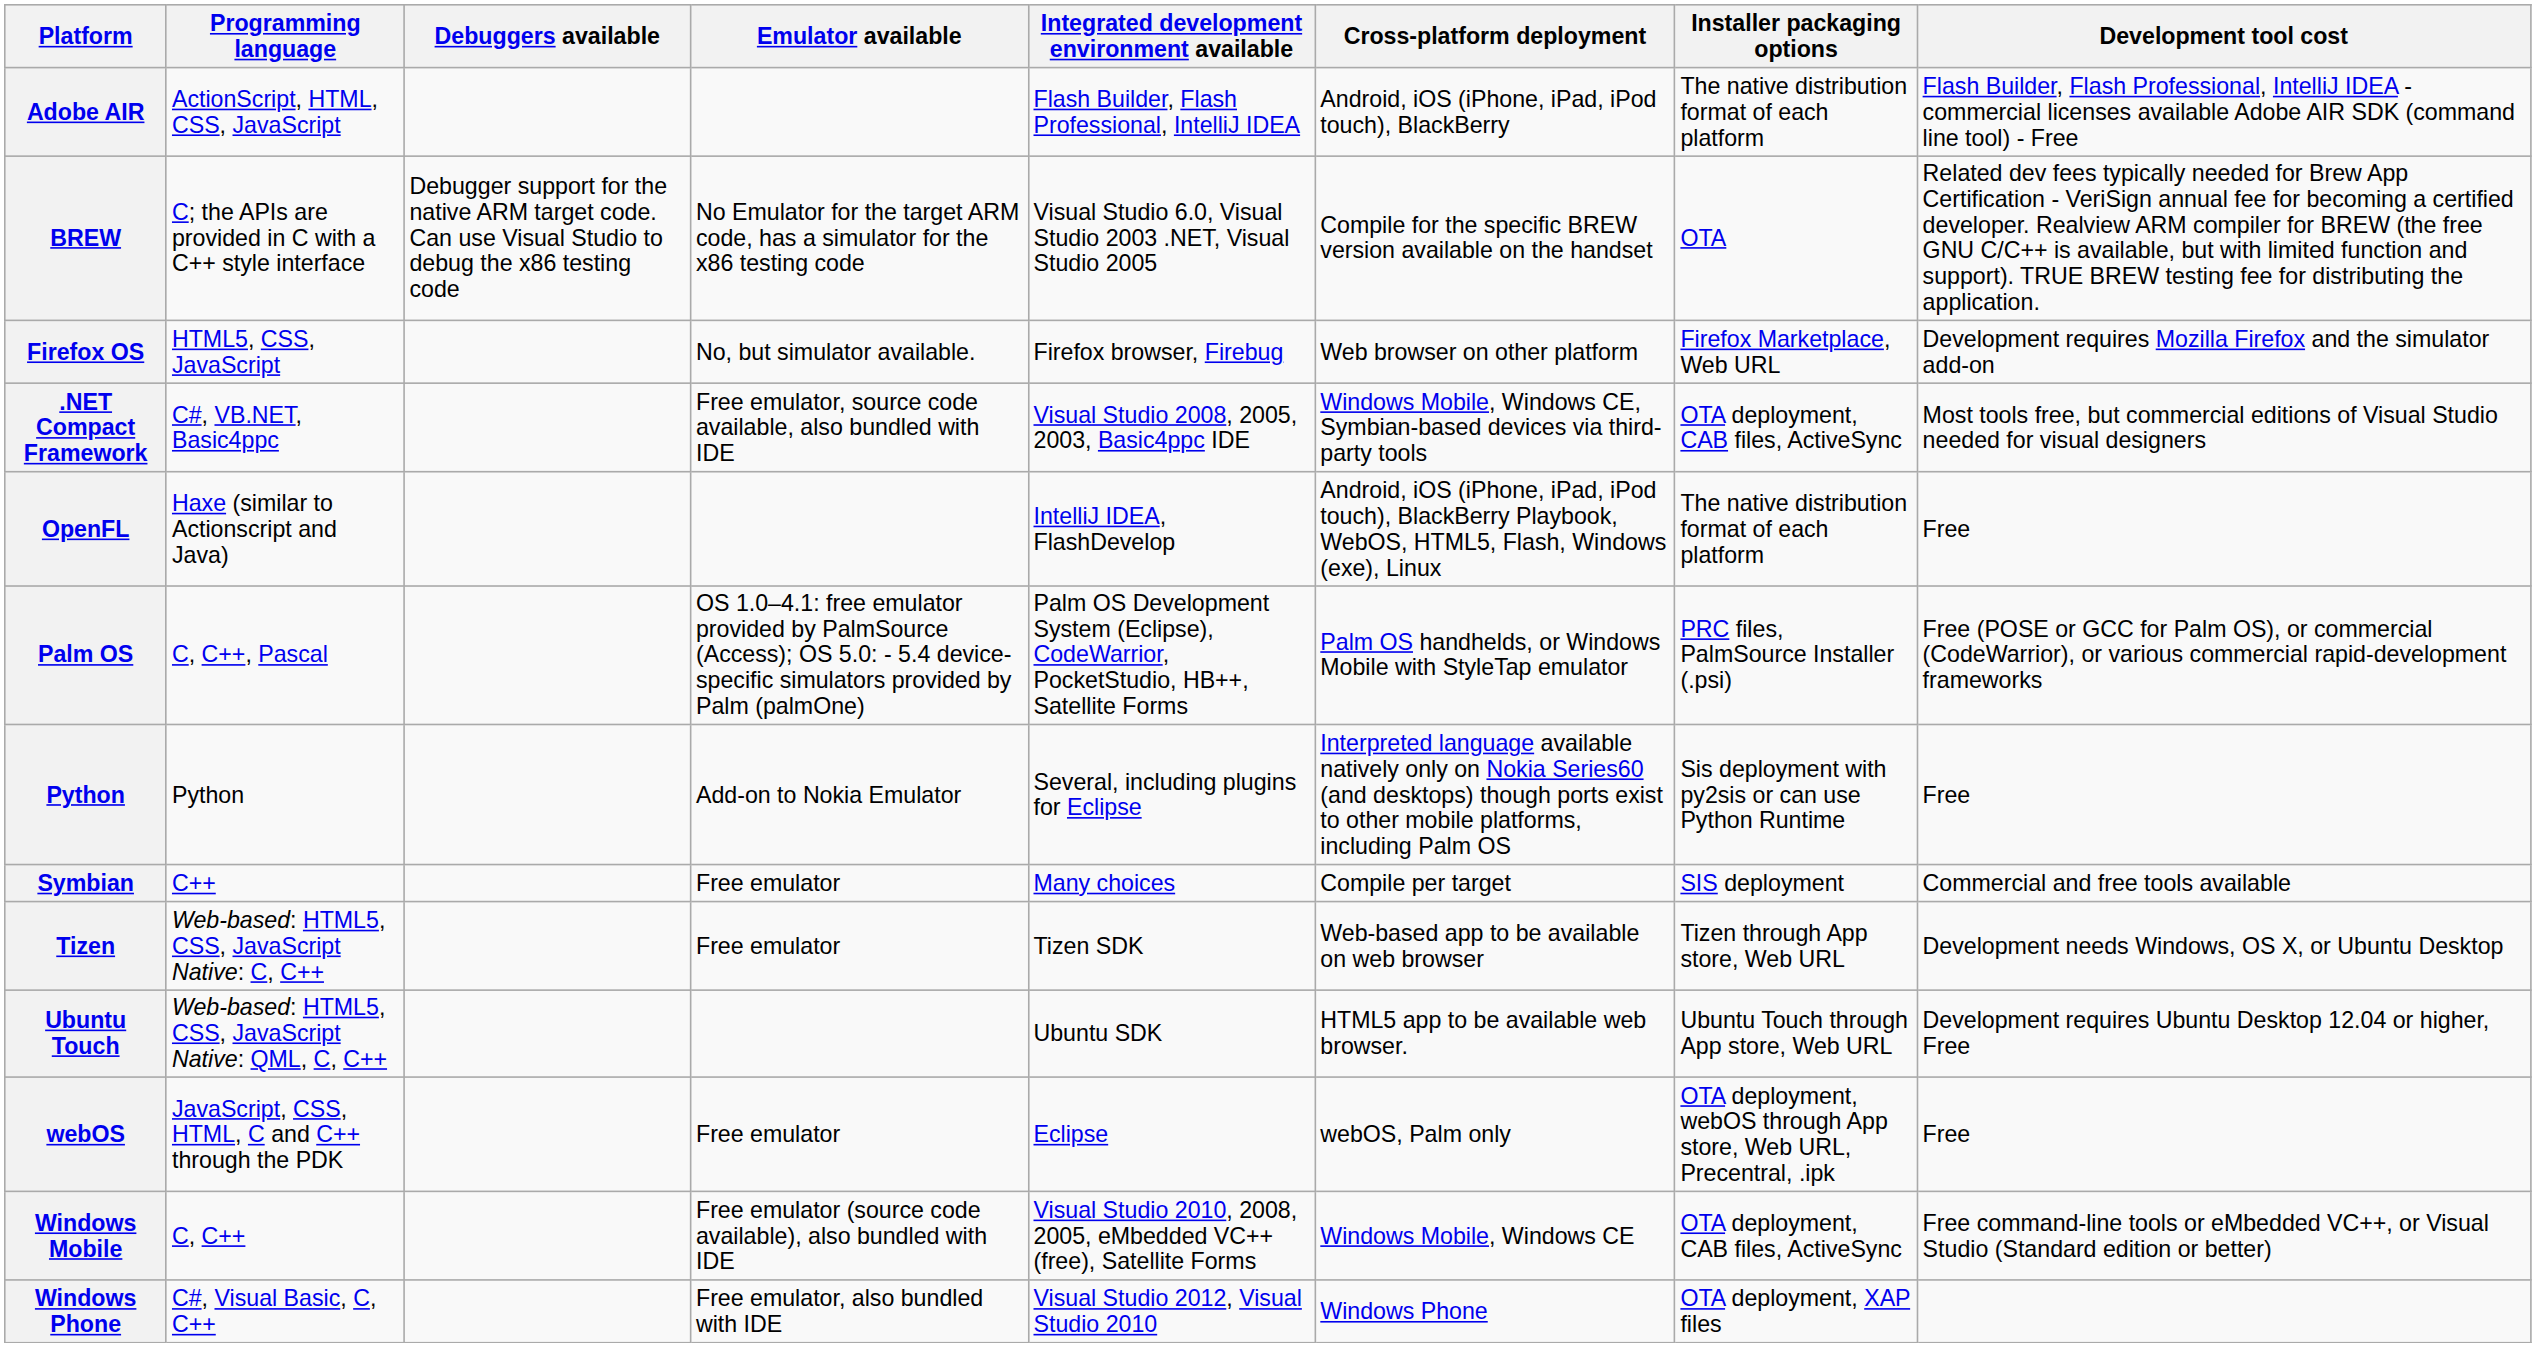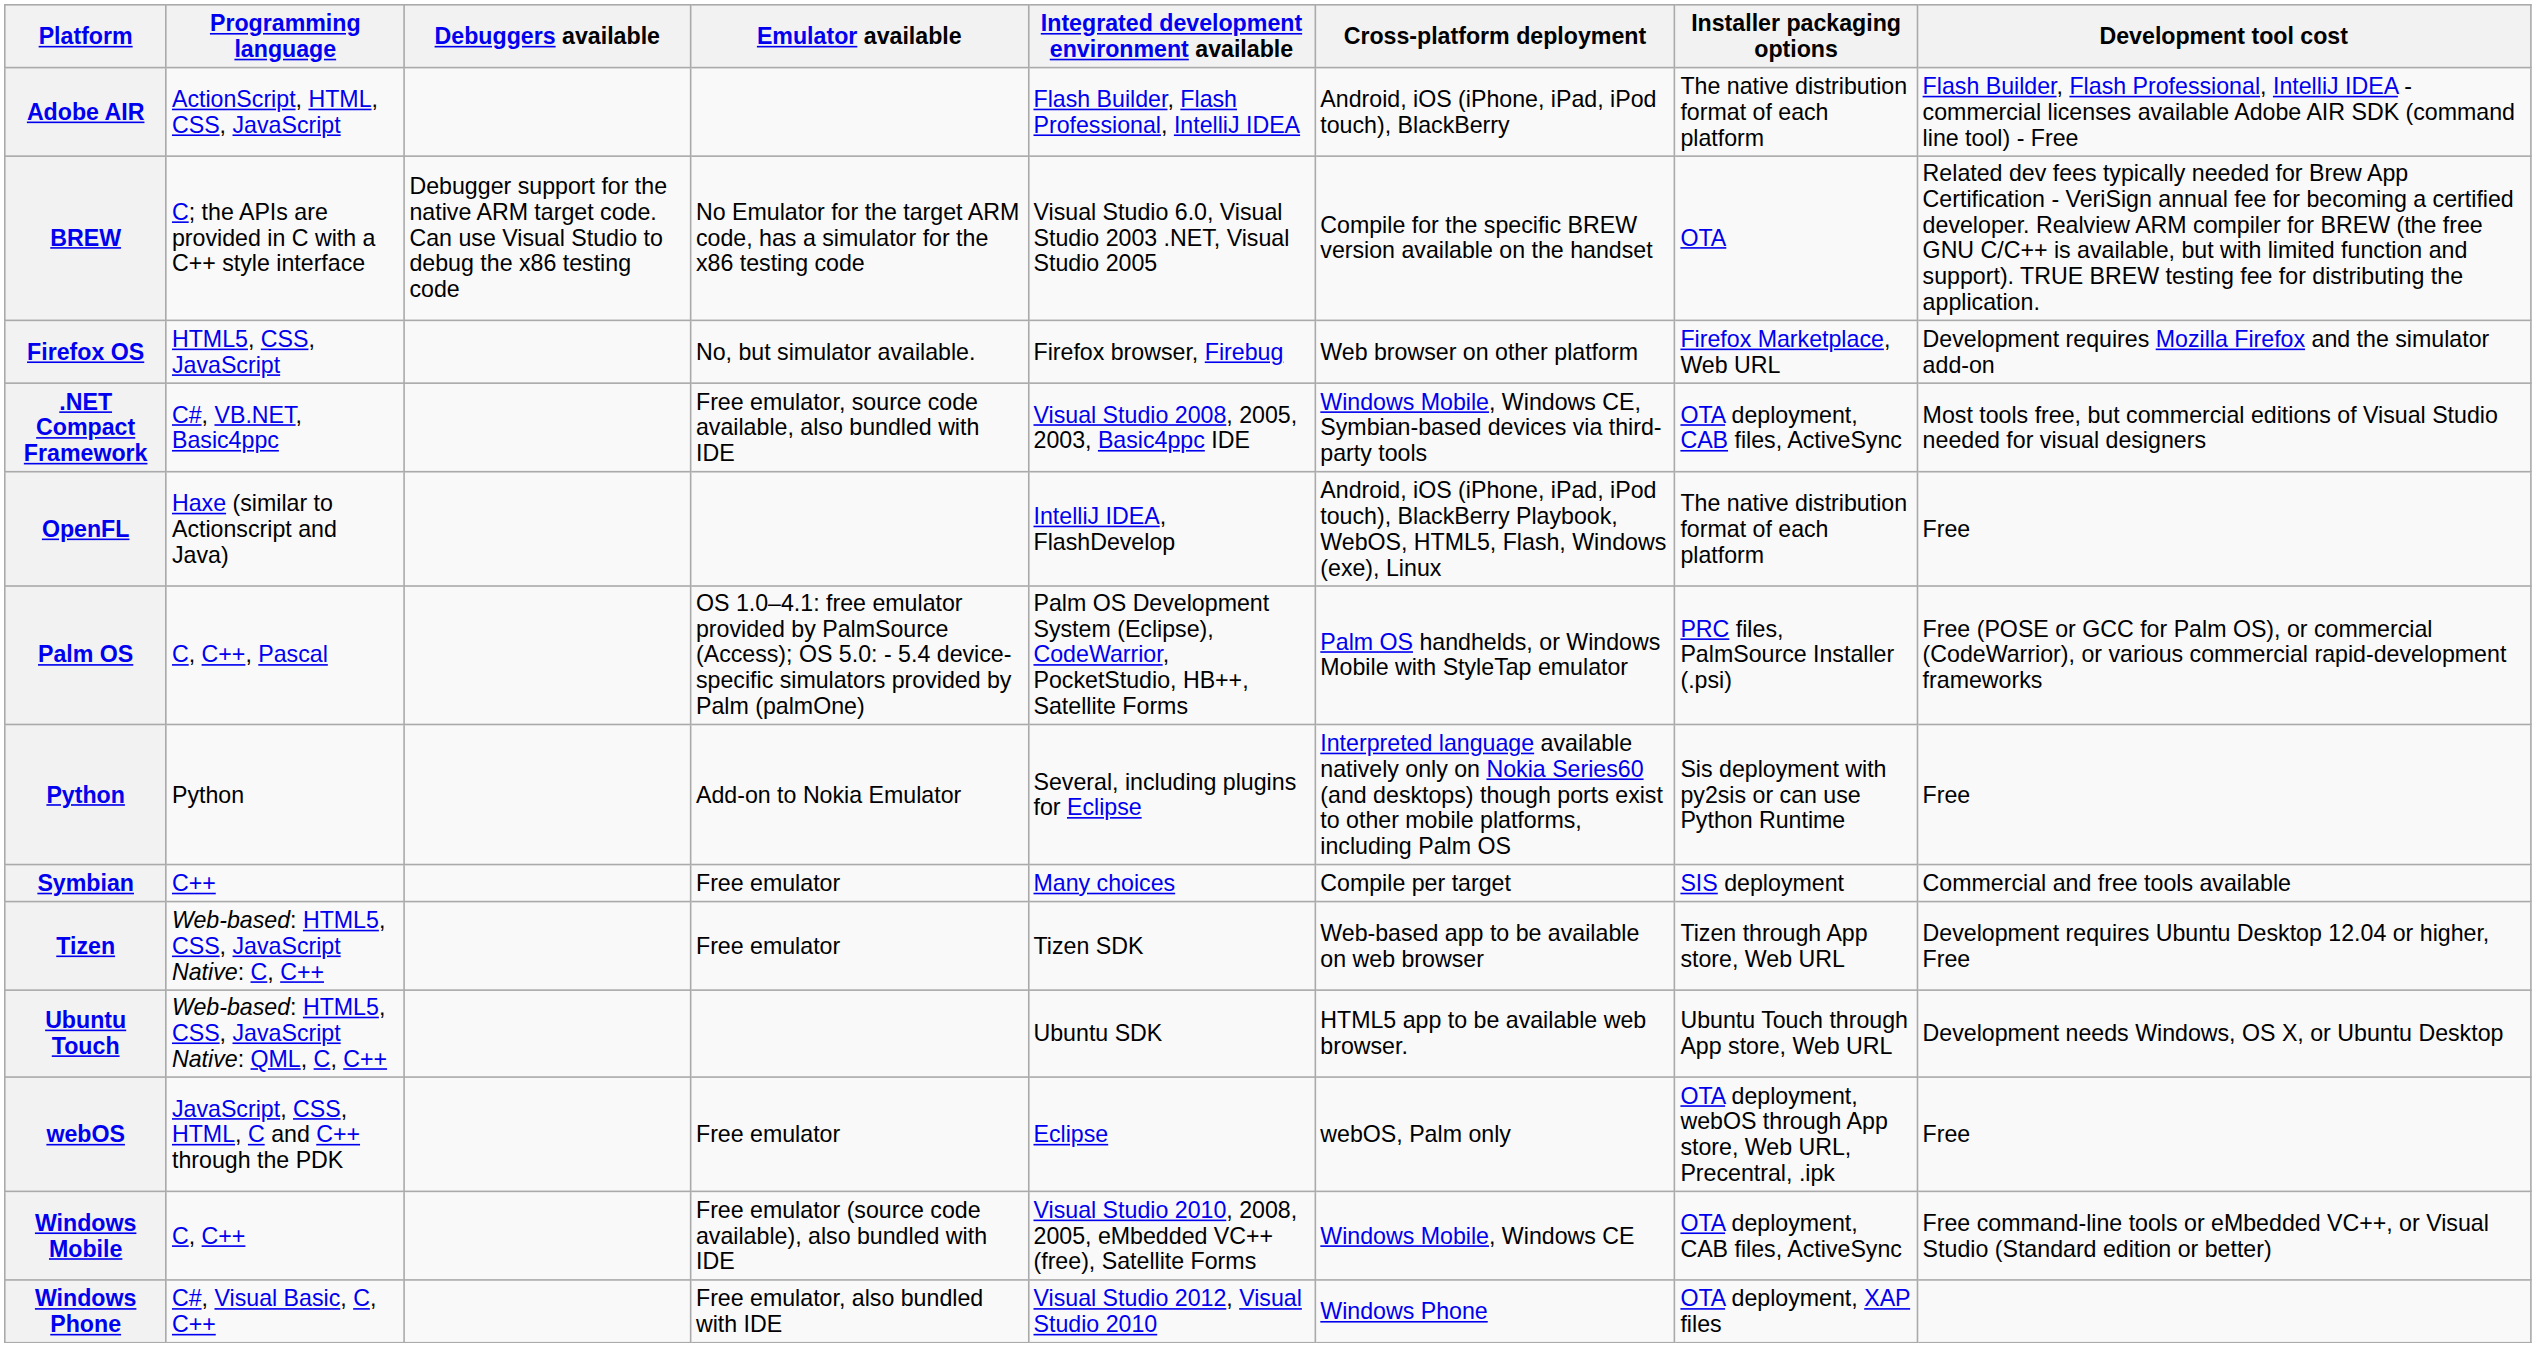 <table class="wikitable sortable" style="font-size:90%">
 <tr>
 <th><a href='#'>Platform</a></th>
 <th><a href='#'>Programming language</a></th>
 <th><a href='#'>Debuggers</a> available</th>
 <th><a href='#'>Emulator</a> available</th>
 <th><a href='#'>Integrated development environment</a> available</th>
 <th>Cross-platform deployment</th>
 <th>Installer packaging options</th>
 <th>Development tool cost</th>
 </tr>
 <tr>
 <th><a href='#'>Adobe AIR</a></th>
 <td><a href='#'>ActionScript</a>, <a href='#'>HTML</a>, <a href='#'>CSS</a>, <a href='#'>JavaScript</a></td>
 <td></td>
 <td></td>
 <td><a href='#'>Flash Builder</a>, <a href='#'>Flash Professional</a>, <a href='#'>IntelliJ IDEA</a></td>
 <td>Android, iOS (iPhone, iPad, iPod touch), BlackBerry</td>
 <td>The native distribution format of each platform</td>
 <td><a href='#'>Flash Builder</a>, <a href='#'>Flash Professional</a>, <a href='#'>IntelliJ IDEA</a> - commercial licenses available Adobe AIR SDK (command line tool) - Free</td>
 </tr>
 <tr>
 <th><a href='#'>BREW</a></th>
 <td><a href='#'>C</a>; the APIs are provided in C with a C++ style interface</td>
 <td>Debugger support for the native ARM target code. Can use Visual Studio to debug the x86 testing code</td>
 <td>No Emulator for the target ARM code, has a simulator for the x86 testing code</td>
 <td>Visual Studio 6.0, Visual Studio 2003 .NET, Visual Studio 2005</td>
 <td>Compile for the specific BREW version available on the handset</td>
 <td><a href='#'>OTA</a></td>
 <td>Related dev fees typically needed for Brew App Certification - VeriSign annual fee for becoming a certified developer. Realview ARM compiler for BREW (the free GNU C/C++ is available, but with limited function and support). TRUE BREW testing fee for distributing the application.</td>
 </tr>
 <tr>
 <th><a href='#'>Firefox OS</a></th>
 <td><a href='#'>HTML5</a>, <a href='#'>CSS</a>, <a href='#'>JavaScript</a></td>
 <td></td>
 <td>No, but simulator available.</td>
 <td>Firefox browser, <a href='#'>Firebug</a></td>
 <td>Web browser on other platform</td>
 <td><a href='#'>Firefox Marketplace</a>, Web URL</td>
 <td>Development requires <a href='#'>Mozilla Firefox</a> and the simulator add-on</td>
 </tr>
 <tr>
 <th><a href='#'>.NET Compact Framework</a></th>
 <td><a href='#'>C#</a>, <a href='#'>VB.NET</a>, <a href='#'>Basic4ppc</a></td>
 <td></td>
 <td>Free emulator, source code available, also bundled with IDE</td>
 <td><a href='#'>Visual Studio 2008</a>, 2005, 2003, <a href='#'>Basic4ppc</a> IDE</td>
 <td><a href='#'>Windows Mobile</a>, Windows CE, Symbian-based devices via third-party tools</td>
 <td><a href='#'>OTA</a> deployment, <a href='#'>CAB</a> files, ActiveSync</td>
 <td>Most tools free, but commercial editions of Visual Studio needed for visual designers</td>
 </tr>
 <tr>
 <th><a href='#'>OpenFL</a></th>
 <td><a href='#'>Haxe</a> (similar to Actionscript and Java)</td>
 <td></td>
 <td></td>
 <td><a href='#'>IntelliJ IDEA</a>, FlashDevelop</td>
 <td>Android, iOS (iPhone, iPad, iPod touch), BlackBerry Playbook, WebOS, HTML5, Flash, Windows (exe), Linux</td>
 <td>The native distribution format of each platform</td>
 <td>Free</td>
 </tr>
 <tr>
 <th><a href='#'>Palm OS</a></th>
 <td><a href='#'>C</a>, <a href='#'>C++</a>, <a href='#'>Pascal</a></td>
 <td></td>
 <td>OS 1.0–4.1: free emulator provided by PalmSource (Access); OS 5.0: - 5.4 device-specific simulators provided by Palm (palmOne)</td>
 <td>Palm OS Development System (Eclipse), <a href='#'>CodeWarrior</a>, PocketStudio, HB++, Satellite Forms</td>
 <td><a href='#'>Palm OS</a> handhelds, or Windows Mobile with StyleTap emulator</td>
 <td><a href='#'>PRC</a> files, PalmSource Installer (.psi)</td>
 <td>Free (POSE or GCC for Palm OS), or commercial (CodeWarrior), or various commercial rapid-development frameworks</td>
 </tr>
 <tr>
 <th><a href='#'>Python</a></th>
 <td>Python</td>
 <td></td>
 <td>Add-on to Nokia Emulator</td>
 <td>Several, including plugins for <a href='#'>Eclipse</a></td>
 <td><a href='#'>Interpreted language</a> available natively only on <a href='#'>Nokia Series60</a> (and desktops) though ports exist to other mobile platforms, including Palm OS</td>
 <td>Sis deployment with py2sis or can use Python Runtime</td>
 <td>Free</td>
 </tr>
 <tr>
 <th><a href='#'>Symbian</a></th>
 <td><a href='#'>C++</a></td>
 <td></td>
 <td>Free emulator</td>
 <td><a href='#'>Many choices</a></td>
 <td>Compile per target</td>
 <td><a href='#'>SIS</a> deployment</td>
 <td>Commercial and free tools available</td>
 </tr>
 <tr>
 <th><a href='#'>Tizen</a></th>
 <td><em>Web-based</em>: <a href='#'>HTML5</a>, <a href='#'>CSS</a>, <a href='#'>JavaScript</a> <em>Native</em>: <a href='#'>C</a>, <a href='#'>C++</a></td>
 <td></td>
 <td>Free emulator</td>
 <td>Tizen SDK</td>
 <td>Web-based app to be available on web browser</td>
 <td>Tizen through App store, Web URL</td>
-<td>Development needs Windows, OS X, or Ubuntu Desktop</td>
+<td>Development requires Ubuntu Desktop 12.04 or higher, Free</td>
 </tr>
 <tr>
 <th><a href='#'>Ubuntu Touch</a></th>
 <td><em>Web-based</em>: <a href='#'>HTML5</a>, <a href='#'>CSS</a>, <a href='#'>JavaScript</a> <em>Native</em>: <a href='#'>QML</a>, <a href='#'>C</a>, <a href='#'>C++</a></td>
 <td></td>
 <td></td>
 <td>Ubuntu SDK</td>
 <td>HTML5 app to be available web browser.</td>
 <td>Ubuntu Touch through App store, Web URL</td>
-<td>Development requires Ubuntu Desktop 12.04 or higher, Free</td>
+<td>Development needs Windows, OS X, or Ubuntu Desktop</td>
 </tr>
 <tr>
 <th><a href='#'>webOS</a></th>
 <td><a href='#'>JavaScript</a>, <a href='#'>CSS</a>, <a href='#'>HTML</a>, <a href='#'>C</a> and <a href='#'>C++</a> through the PDK</td>
 <td></td>
 <td>Free emulator</td>
 <td><a href='#'>Eclipse</a></td>
 <td>webOS, Palm only</td>
 <td><a href='#'>OTA</a> deployment, webOS through App store, Web URL, Precentral, .ipk</td>
 <td>Free</td>
 </tr>
 <tr>
 <th><a href='#'>Windows Mobile</a></th>
 <td><a href='#'>C</a>, <a href='#'>C++</a></td>
 <td></td>
 <td>Free emulator (source code available), also bundled with IDE</td>
 <td><a href='#'>Visual Studio 2010</a>, 2008, 2005, eMbedded VC++ (free), Satellite Forms</td>
 <td><a href='#'>Windows Mobile</a>, Windows CE</td>
 <td><a href='#'>OTA</a> deployment, CAB files, ActiveSync</td>
 <td>Free command-line tools or eMbedded VC++, or Visual Studio (Standard edition or better)</td>
 </tr>
 <tr>
 <th><a href='#'>Windows Phone</a></th>
 <td><a href='#'>C#</a>, <a href='#'>Visual Basic</a>, <a href='#'>C</a>, <a href='#'>C++</a></td>
 <td></td>
 <td>Free emulator, also bundled with IDE</td>
 <td><a href='#'>Visual Studio 2012</a>, <a href='#'>Visual Studio 2010</a></td>
 <td><a href='#'>Windows Phone</a></td>
 <td><a href='#'>OTA</a> deployment, <a href='#'>XAP</a> files</td>
 <td></td>
 </tr>
 </table>
